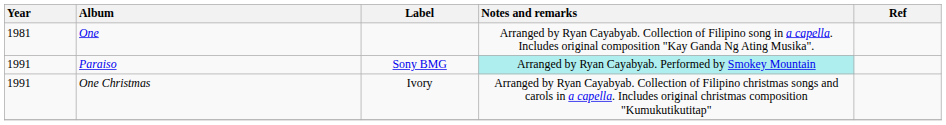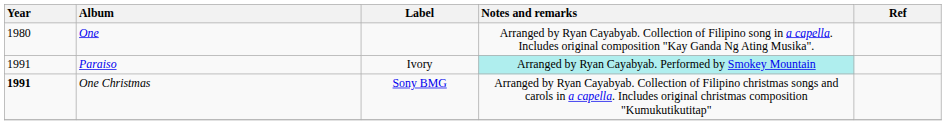 <table class="wikitable sortable" width=80%>
 <tr>
 <th style="vertical-align:top; text-align:left; width:40px;">Year</th>
 <th style="vertical-align:top; text-align:left; width:180px;">Album</th>
 <th style="vertical-align:top; text-align:center; width:70px;">Label</th>
 <th style="vertical-align:top; text-align:left; width:240px;">Notes and remarks</th>
 <th style="vertical-align:top; text-align:center; width:50px;">Ref</th>
 </tr>
 <tr style="vertical-align:top;">
-<td style="text-align:left; ">1981</td>
+<td style="text-align:left; ">1980</td>
 <td style="text-align:left; "><em><a href='#'>One</a></em></td>
 <td style="text-align:center; "></td>
 <td style="text-align:center; ">Arranged by Ryan Cayabyab. Collection of Filipino song in <em><a href='#'>a capella</a></em>. Includes original composition "Kay Ganda Ng Ating Musika".</td>
 <td style="text-align:center; "></td>
 </tr>
 <tr style="vertical-align:top;">
 <td style="text-align:left; ">1991</td>
 <td style="text-align:left; "><em><a href='#'>Paraiso</a></em></td>
-<td style="text-align:center; "><a href='#'>Sony BMG</a></td>
+<td style="text-align:center; ">Ivory</td>
 <td style="background: paleturquoise; text-align:center; ">Arranged by Ryan Cayabyab. Performed by <a href='#'>Smokey Mountain</a></td>
 <td style="text-align:center; "></td>
 </tr>
 <tr style="vertical-align:top;">
-<td style="text-align:left; ">1991</td>
+<td style="text-align:left; "><strong>1991</strong></td>
 <td style="text-align:left; "><em>One Christmas</em></td>
-<td style="text-align:center; ">Ivory</td>
+<td style="text-align:center; "><a href='#'>Sony BMG</a></td>
 <td style="text-align:center; ">Arranged by Ryan Cayabyab. Collection of Filipino christmas songs and carols in <em><a href='#'>a capella</a></em>. Includes original christmas composition "Kumukutikutitap"</td>
 <td style="text-align:center; "></td>
 </tr>
 <tr style="vertical-align:top;">
 </tr>
 </table>
